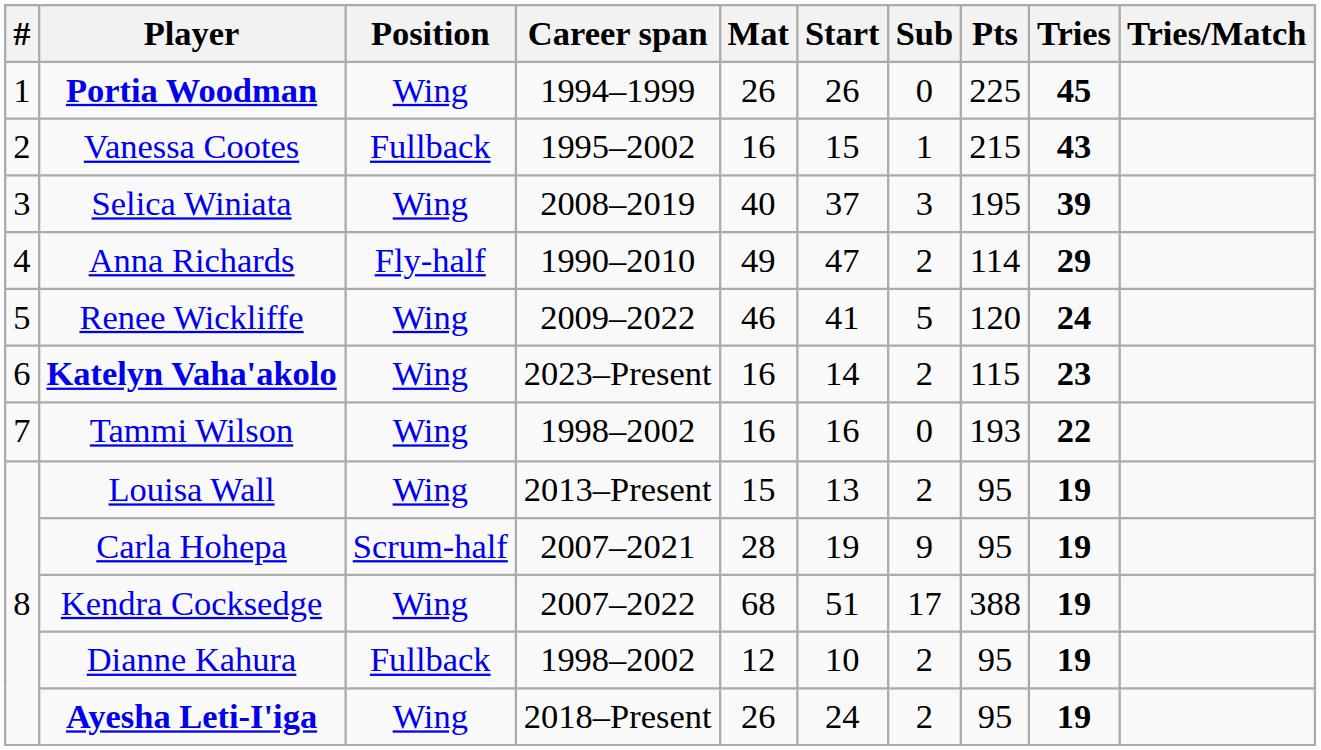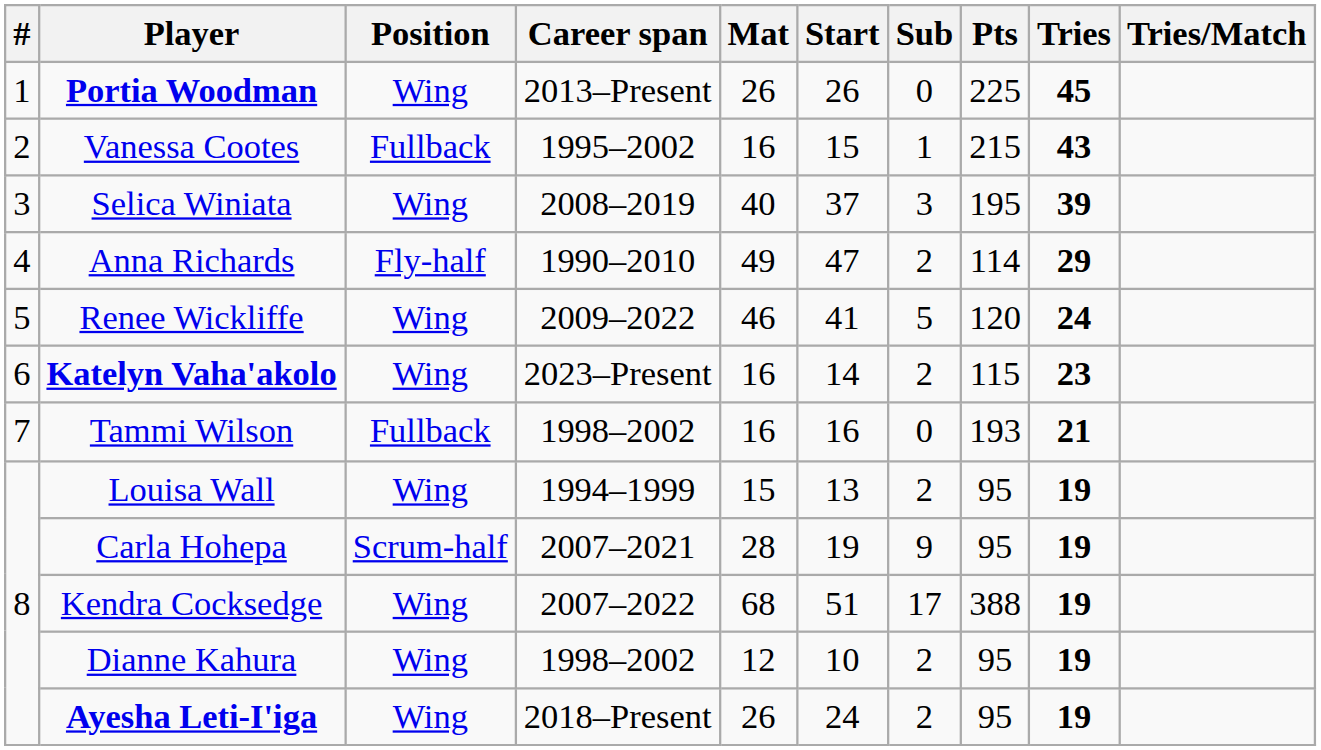 <table class="wikitable sortable" style="font-size:95%; text-align:center;">
 <tr>
 <th>#</th>
 <th>Player</th>
 <th>Position</th>
 <th>Career span</th>
 <th>Mat</th>
 <th>Start</th>
 <th>Sub</th>
 <th>Pts</th>
 <th>Tries</th>
 <th>Tries/Match</th>
 </tr>
 <tr>
 <td>1</td>
 <td><a href='#'><strong>Portia Woodman</strong></a></td>
 <td><a href='#'>Wing</a></td>
-<td>1994–1999</td>
+<td>2013–Present</td>
 <td>26</td>
 <td>26</td>
 <td>0</td>
 <td>225</td>
 <td><strong>45</strong></td>
 <td></td>
 </tr>
 <tr>
 <td>2</td>
 <td><a href='#'>Vanessa Cootes</a></td>
 <td><a href='#'>Fullback</a></td>
 <td>1995–2002</td>
 <td>16</td>
 <td>15</td>
 <td>1</td>
 <td>215</td>
 <td><strong>43</strong></td>
 <td></td>
 </tr>
 <tr>
 <td>3</td>
 <td><a href='#'>Selica Winiata</a></td>
 <td><a href='#'>Wing</a></td>
 <td>2008–2019</td>
 <td>40</td>
 <td>37</td>
 <td>3</td>
 <td>195</td>
 <td><strong>39</strong></td>
 <td></td>
 </tr>
 <tr>
 <td>4</td>
 <td><a href='#'>Anna Richards</a></td>
 <td><a href='#'>Fly-half</a></td>
 <td>1990–2010</td>
 <td>49</td>
 <td>47</td>
 <td>2</td>
 <td>114</td>
 <td><strong>29</strong></td>
 <td></td>
 </tr>
 <tr>
 <td>5</td>
 <td><a href='#'>Renee Wickliffe</a></td>
 <td><a href='#'>Wing</a></td>
 <td>2009–2022</td>
 <td>46</td>
 <td>41</td>
 <td>5</td>
 <td>120</td>
 <td><strong>24</strong></td>
 <td></td>
 </tr>
 <tr>
 <td>6</td>
 <td><strong><a href='#'>Katelyn Vaha'akolo</a></strong></td>
 <td><a href='#'>Wing</a></td>
 <td>2023–Present</td>
 <td>16</td>
 <td>14</td>
 <td>2</td>
 <td>115</td>
 <td><strong>23</strong></td>
 <td></td>
 </tr>
 <tr>
 <td>7</td>
 <td><a href='#'>Tammi Wilson</a></td>
-<td><a href='#'>Wing</a></td>
+<td><a href='#'>Fullback</a></td>
 <td>1998–2002</td>
 <td>16</td>
 <td>16</td>
 <td>0</td>
 <td>193</td>
-<td><strong>22</strong></td>
+<td><strong>21</strong></td>
 <td></td>
 </tr>
 <tr>
 <td rowspan="5">8</td>
 <td><a href='#'>Louisa Wall</a></td>
 <td><a href='#'>Wing</a></td>
-<td>2013–Present</td>
+<td>1994–1999</td>
 <td>15</td>
 <td>13</td>
 <td>2</td>
 <td>95</td>
 <td><strong>19</strong></td>
 <td></td>
 </tr>
 <tr>
 <td><a href='#'>Carla Hohepa</a></td>
 <td><a href='#'>Scrum-half</a></td>
 <td>2007–2021</td>
 <td>28</td>
 <td>19</td>
 <td>9</td>
 <td>95</td>
 <td><strong>19</strong></td>
 <td></td>
 </tr>
 <tr>
 <td><a href='#'>Kendra Cocksedge</a></td>
 <td><a href='#'>Wing</a></td>
 <td>2007–2022</td>
 <td>68</td>
 <td>51</td>
 <td>17</td>
 <td>388</td>
 <td><strong>19</strong></td>
 <td></td>
 </tr>
 <tr>
 <td><a href='#'>Dianne Kahura</a></td>
-<td><a href='#'>Fullback</a></td>
+<td><a href='#'>Wing</a></td>
 <td>1998–2002</td>
 <td>12</td>
 <td>10</td>
 <td>2</td>
 <td>95</td>
 <td><strong>19</strong></td>
 <td></td>
 </tr>
 <tr>
 <td><strong><a href='#'>Ayesha Leti-I'iga</a></strong></td>
 <td><a href='#'>Wing</a></td>
 <td>2018–Present</td>
 <td>26</td>
 <td>24</td>
 <td>2</td>
 <td>95</td>
 <td><strong>19</strong></td>
 <td></td>
 </tr>
 </table>
